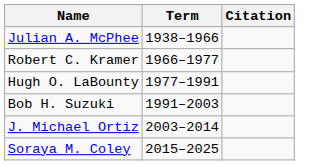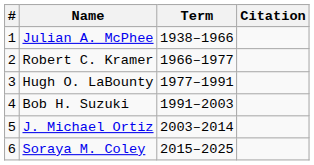 <table class="wikitable">
 <tr>
+<th>#</th>
 <th>Name</th>
 <th>Term</th>
 <th>Citation</th>
 </tr>
 <tr>
+<td>1</td>
 <td><a href='#'>Julian A. McPhee</a></td>
 <td>1938–1966</td>
 <td></td>
 </tr>
 <tr>
+<td>2</td>
 <td>Robert C. Kramer</td>
 <td>1966–1977</td>
 <td></td>
 </tr>
 <tr>
+<td>3</td>
 <td>Hugh O. LaBounty</td>
 <td>1977–1991</td>
 <td></td>
 </tr>
 <tr>
+<td>4</td>
 <td>Bob H. Suzuki</td>
 <td>1991–2003</td>
 <td></td>
 </tr>
 <tr>
+<td>5</td>
 <td><a href='#'>J. Michael Ortiz</a></td>
 <td>2003–2014</td>
 <td></td>
 </tr>
 <tr>
+<td>6</td>
 <td><a href='#'>Soraya M. Coley</a></td>
 <td>2015–2025</td>
 <td></td>
 </tr>
 </table>
